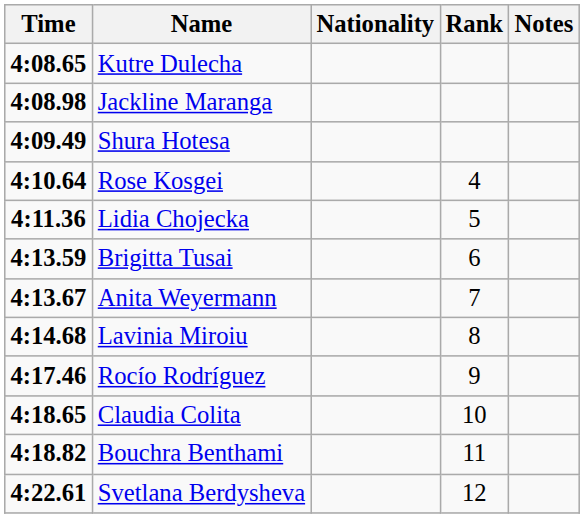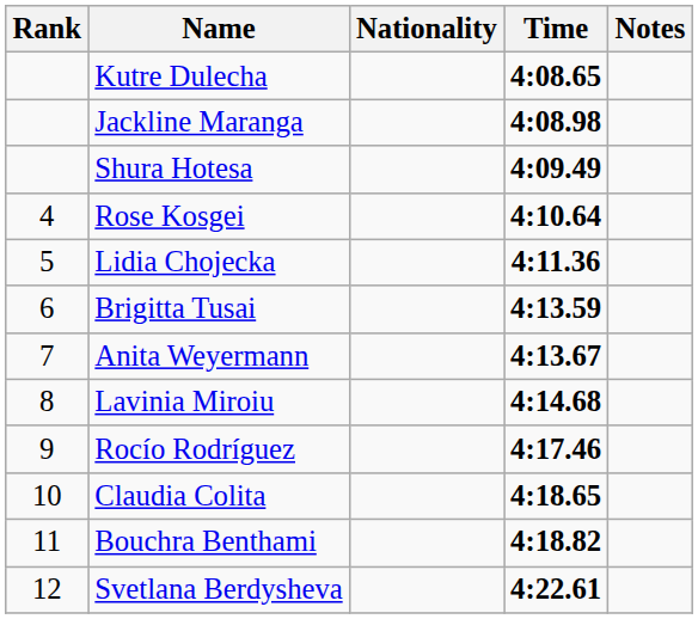 <table class="wikitable sortable" style="text-align:center">
 <tr>
-<th>Time</th>
+<th>Rank</th>
 <th>Name</th>
 <th>Nationality</th>
-<th>Rank</th>
+<th>Time</th>
 <th>Notes</th>
 </tr>
 <tr>
-<td><strong>4:08.65</strong></td>
+<td></td>
 <td align=left><a href='#'>Kutre Dulecha</a></td>
 <td align=left></td>
-<td></td>
+<td><strong>4:08.65</strong></td>
 <td></td>
 </tr>
 <tr>
-<td><strong>4:08.98</strong></td>
+<td></td>
 <td align=left><a href='#'>Jackline Maranga</a></td>
 <td align=left></td>
-<td></td>
+<td><strong>4:08.98</strong></td>
 <td></td>
 </tr>
 <tr>
-<td><strong>4:09.49</strong></td>
+<td></td>
 <td align=left><a href='#'>Shura Hotesa</a></td>
 <td align=left></td>
-<td></td>
+<td><strong>4:09.49</strong></td>
 <td></td>
 </tr>
 <tr>
-<td><strong>4:10.64</strong></td>
+<td>4</td>
 <td align=left><a href='#'>Rose Kosgei</a></td>
 <td align=left></td>
-<td>4</td>
+<td><strong>4:10.64</strong></td>
 <td></td>
 </tr>
 <tr>
-<td><strong>4:11.36</strong></td>
+<td>5</td>
 <td align=left><a href='#'>Lidia Chojecka</a></td>
 <td align=left></td>
-<td>5</td>
+<td><strong>4:11.36</strong></td>
 <td></td>
 </tr>
 <tr>
-<td><strong>4:13.59</strong></td>
+<td>6</td>
 <td align=left><a href='#'>Brigitta Tusai</a></td>
 <td align=left></td>
-<td>6</td>
+<td><strong>4:13.59</strong></td>
 <td></td>
 </tr>
 <tr>
-<td><strong>4:13.67</strong></td>
+<td>7</td>
 <td align=left><a href='#'>Anita Weyermann</a></td>
 <td align=left></td>
-<td>7</td>
+<td><strong>4:13.67</strong></td>
 <td></td>
 </tr>
 <tr>
-<td><strong>4:14.68</strong></td>
+<td>8</td>
 <td align=left><a href='#'>Lavinia Miroiu</a></td>
 <td align=left></td>
-<td>8</td>
+<td><strong>4:14.68</strong></td>
 <td></td>
 </tr>
 <tr>
-<td><strong>4:17.46</strong></td>
+<td>9</td>
 <td align=left><a href='#'>Rocío Rodríguez</a></td>
 <td align=left></td>
-<td>9</td>
+<td><strong>4:17.46</strong></td>
 <td></td>
 </tr>
 <tr>
-<td><strong>4:18.65</strong></td>
+<td>10</td>
 <td align=left><a href='#'>Claudia Colita</a></td>
 <td align=left></td>
-<td>10</td>
+<td><strong>4:18.65</strong></td>
 <td></td>
 </tr>
 <tr>
-<td><strong>4:18.82</strong></td>
+<td>11</td>
 <td align=left><a href='#'>Bouchra Benthami</a></td>
 <td align=left></td>
-<td>11</td>
+<td><strong>4:18.82</strong></td>
 <td></td>
 </tr>
 <tr>
-<td><strong>4:22.61</strong></td>
+<td>12</td>
 <td align=left><a href='#'>Svetlana Berdysheva</a></td>
 <td align=left></td>
-<td>12</td>
+<td><strong>4:22.61</strong></td>
 <td></td>
 </tr>
 </table>
